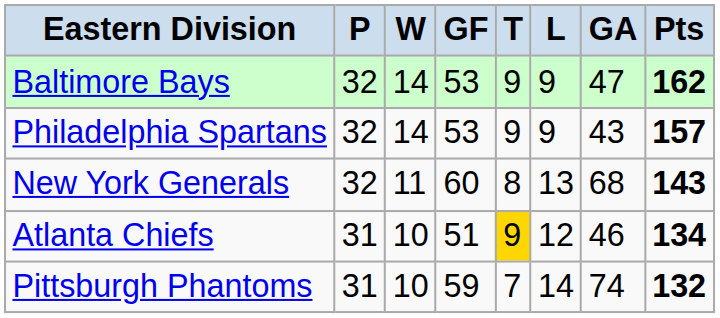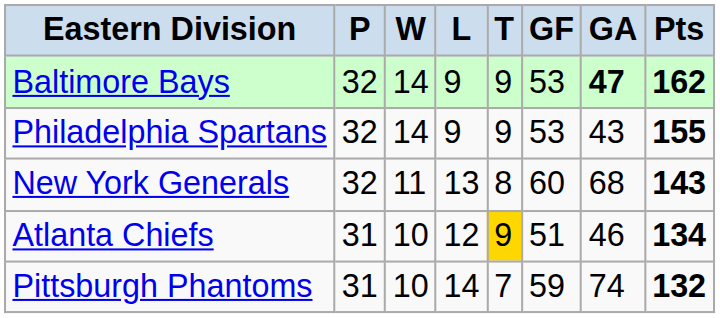 <table class="wikitable">
 <tr>
 <th style="background:#CCDDEE;">Eastern Division</th>
 <th style="background:#CCDDEE;">P</th>
 <th style="background:#CCDDEE;">W</th>
+<th style="background:#CCDDEE;">L</th>
+<th style="background:#CCDDEE;">T</th>
 <th style="background:#CCDDEE;">GF</th>
-<th style="background:#CCDDEE;">T</th>
-<th style="background:#CCDDEE;">L</th>
 <th style="background:#CCDDEE;">GA</th>
 <th style="background:#CCDDEE;">Pts</th>
 </tr>
 <tr align="left" bgcolor=#ccffcc>
 <td><a href='#'>Baltimore Bays</a></td>
 <td>32</td>
 <td>14</td>
-<td>53</td>
 <td>9</td>
 <td>9</td>
-<td>47</td>
+<td>53</td>
+<td><strong>47</strong></td>
 <td><strong>162</strong></td>
 </tr>
 <tr align="left">
 <td><a href='#'>Philadelphia Spartans</a></td>
 <td>32</td>
 <td>14</td>
-<td>53</td>
 <td>9</td>
 <td>9</td>
+<td>53</td>
 <td>43</td>
-<td><strong>157</strong></td>
+<td><strong>155</strong></td>
 </tr>
 <tr align="left">
 <td><a href='#'>New York Generals</a></td>
 <td>32</td>
 <td>11</td>
+<td>13</td>
+<td>8</td>
 <td>60</td>
-<td>8</td>
-<td>13</td>
 <td>68</td>
 <td><strong>143</strong></td>
 </tr>
 <tr align="left">
 <td><a href='#'>Atlanta Chiefs</a></td>
 <td>31</td>
 <td>10</td>
+<td>12</td>
+<td style="background: gold;">9</td>
 <td>51</td>
-<td style="background: gold;">9</td>
-<td>12</td>
 <td>46</td>
 <td><strong>134</strong></td>
 </tr>
 <tr align="left">
 <td><a href='#'>Pittsburgh Phantoms</a></td>
 <td>31</td>
 <td>10</td>
+<td>14</td>
+<td>7</td>
 <td>59</td>
-<td>7</td>
-<td>14</td>
 <td>74</td>
 <td><strong>132</strong></td>
 </tr>
 </table>
